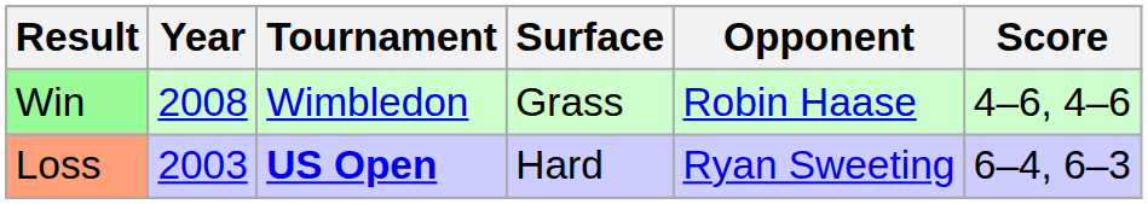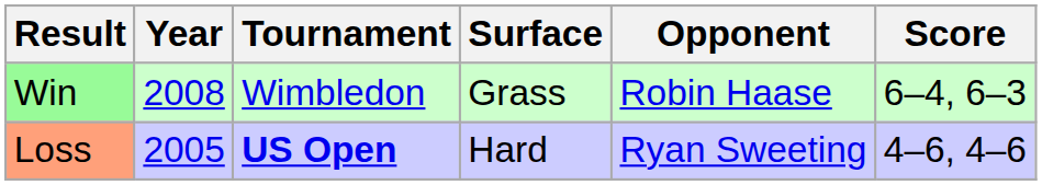 <table class="sortable wikitable">
 <tr>
 <th>Result</th>
 <th>Year</th>
 <th>Tournament</th>
 <th>Surface</th>
 <th>Opponent</th>
 <th>Score</th>
 </tr>
 <tr style="background:#cfc;">
 <td style="background:#98fb98;">Win</td>
 <td><a href='#'>2008</a></td>
 <td><a href='#'>Wimbledon</a></td>
 <td>Grass</td>
 <td> <a href='#'>Robin Haase</a></td>
-<td>4–6, 4–6</td>
+<td>6–4, 6–3</td>
 </tr>
 <tr style="background:#ccf;">
 <td style="background:#ffa07a;">Loss</td>
-<td><a href='#'>2003</a></td>
+<td><a href='#'>2005</a></td>
 <td><strong><a href='#'>US Open</a></strong></td>
 <td>Hard</td>
 <td> <a href='#'>Ryan Sweeting</a></td>
-<td>6–4, 6–3</td>
+<td>4–6, 4–6</td>
 </tr>
 </table>
